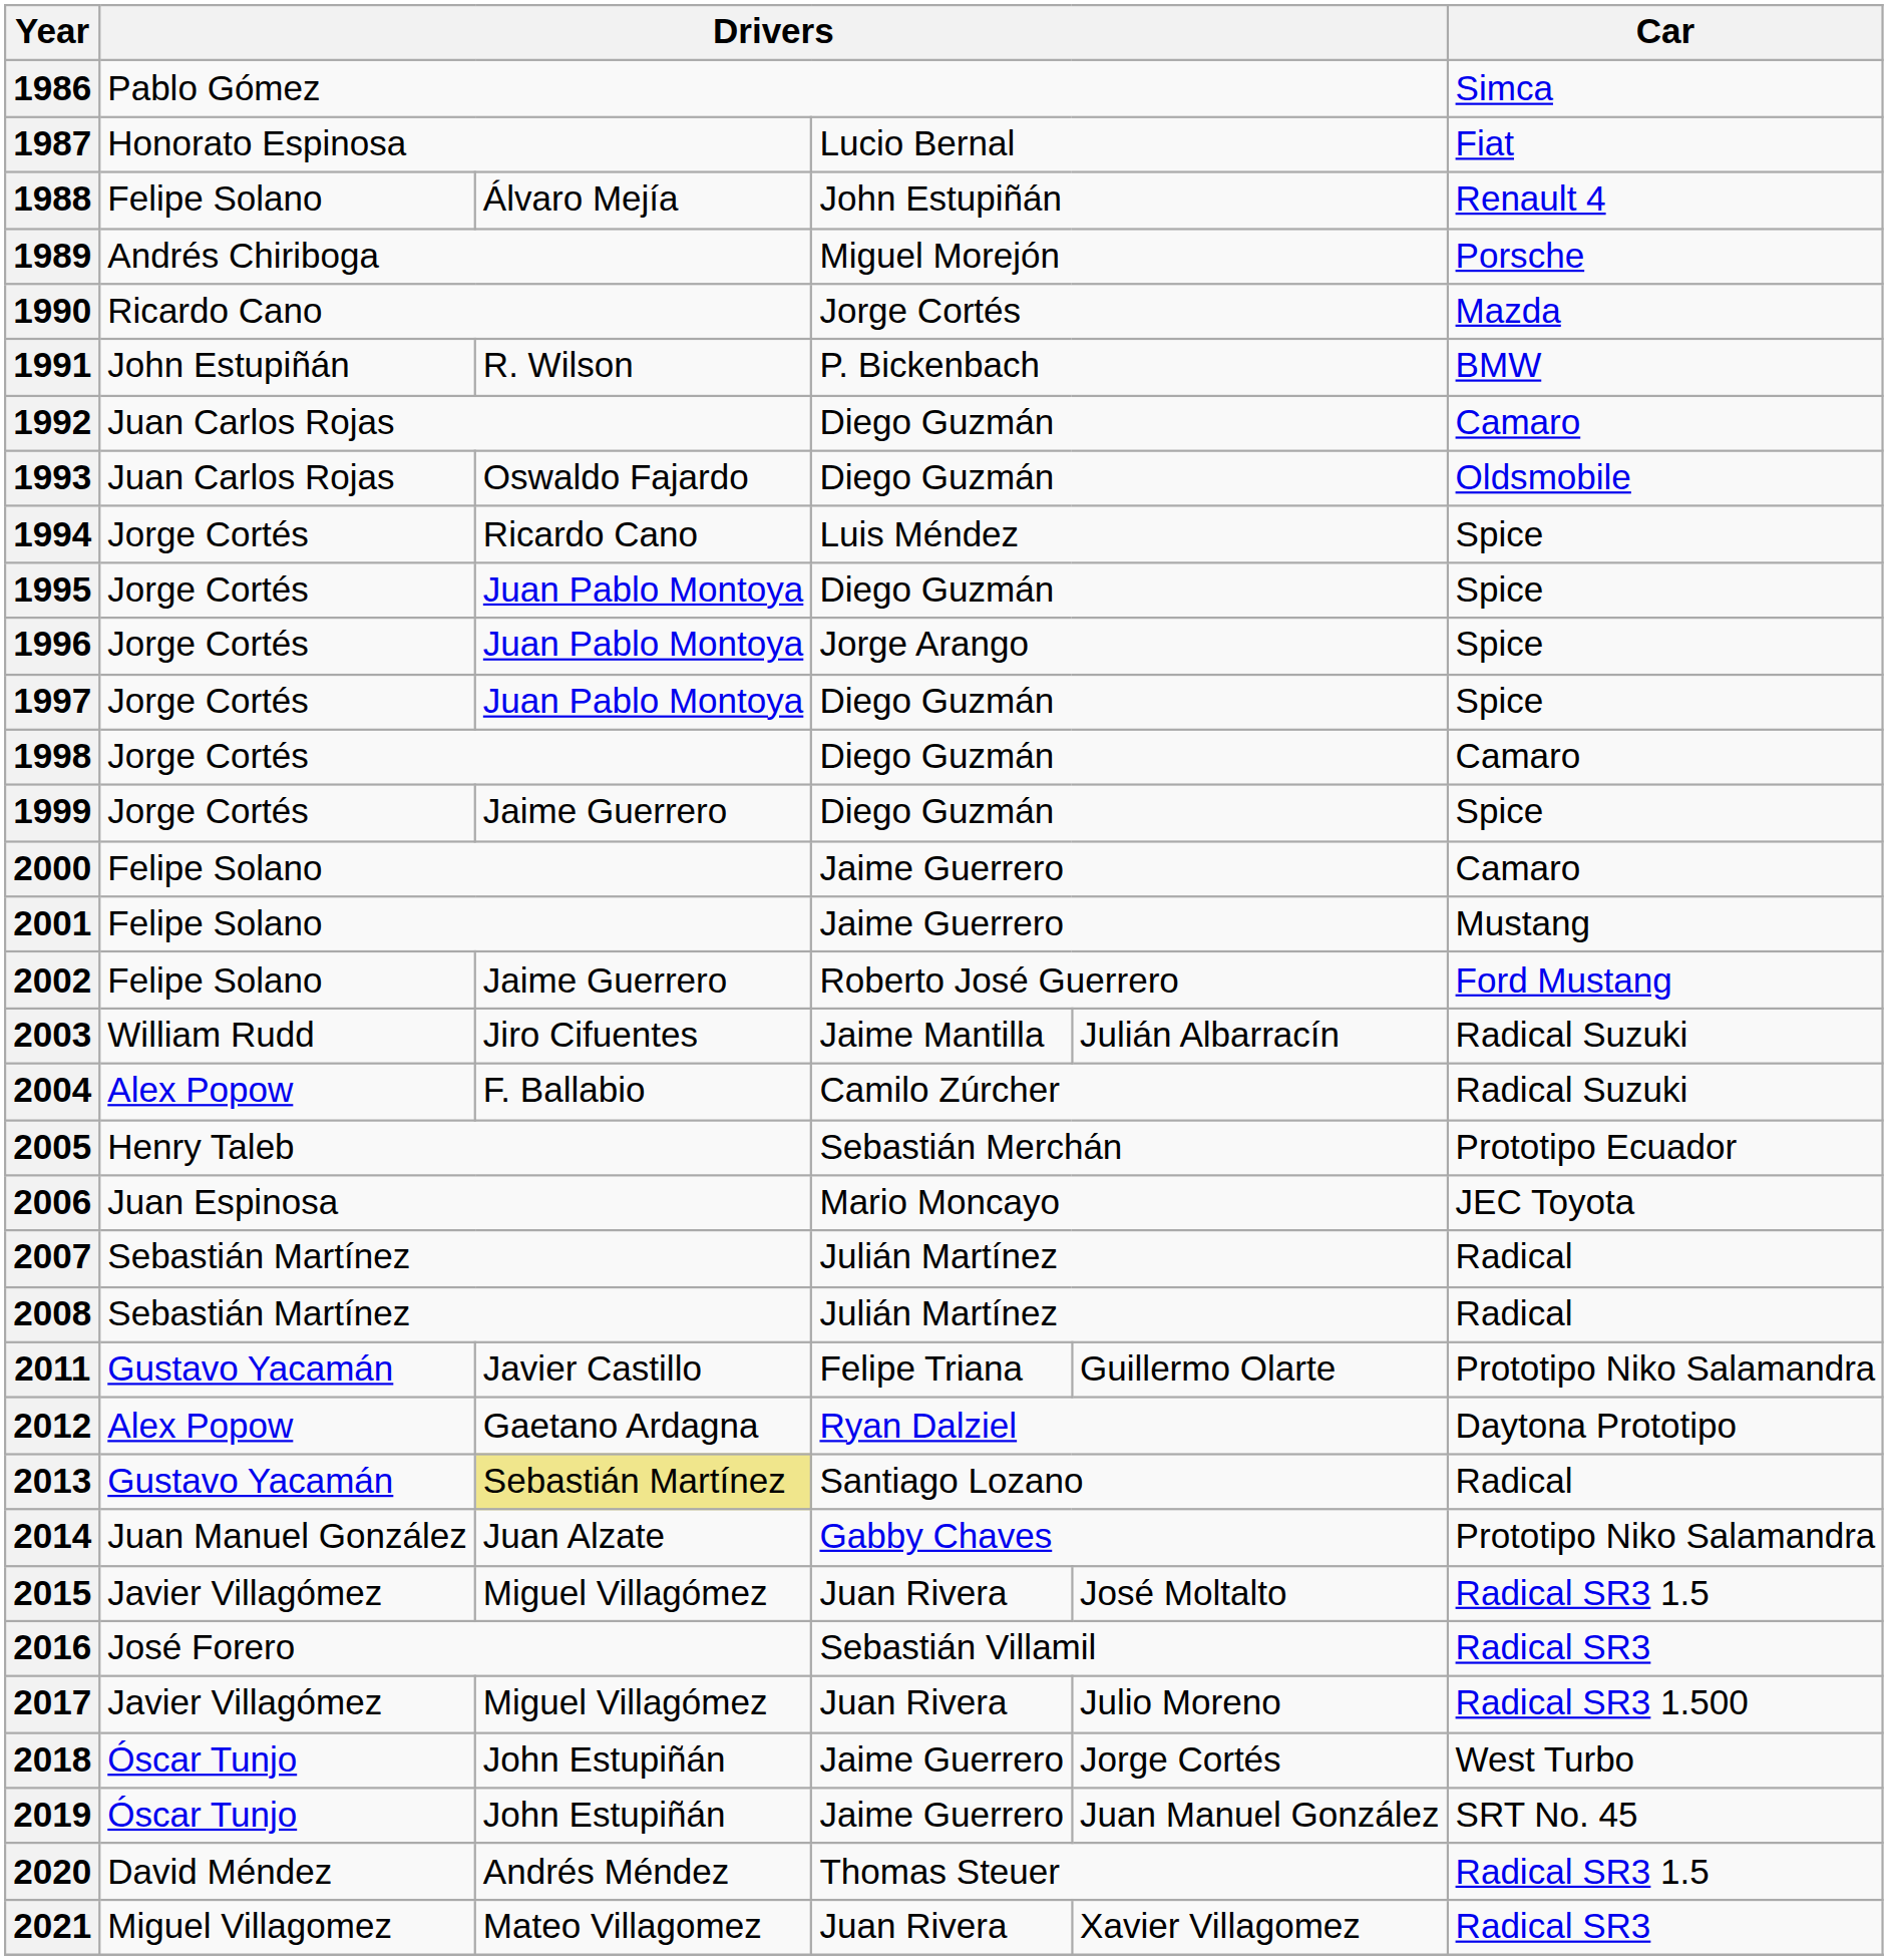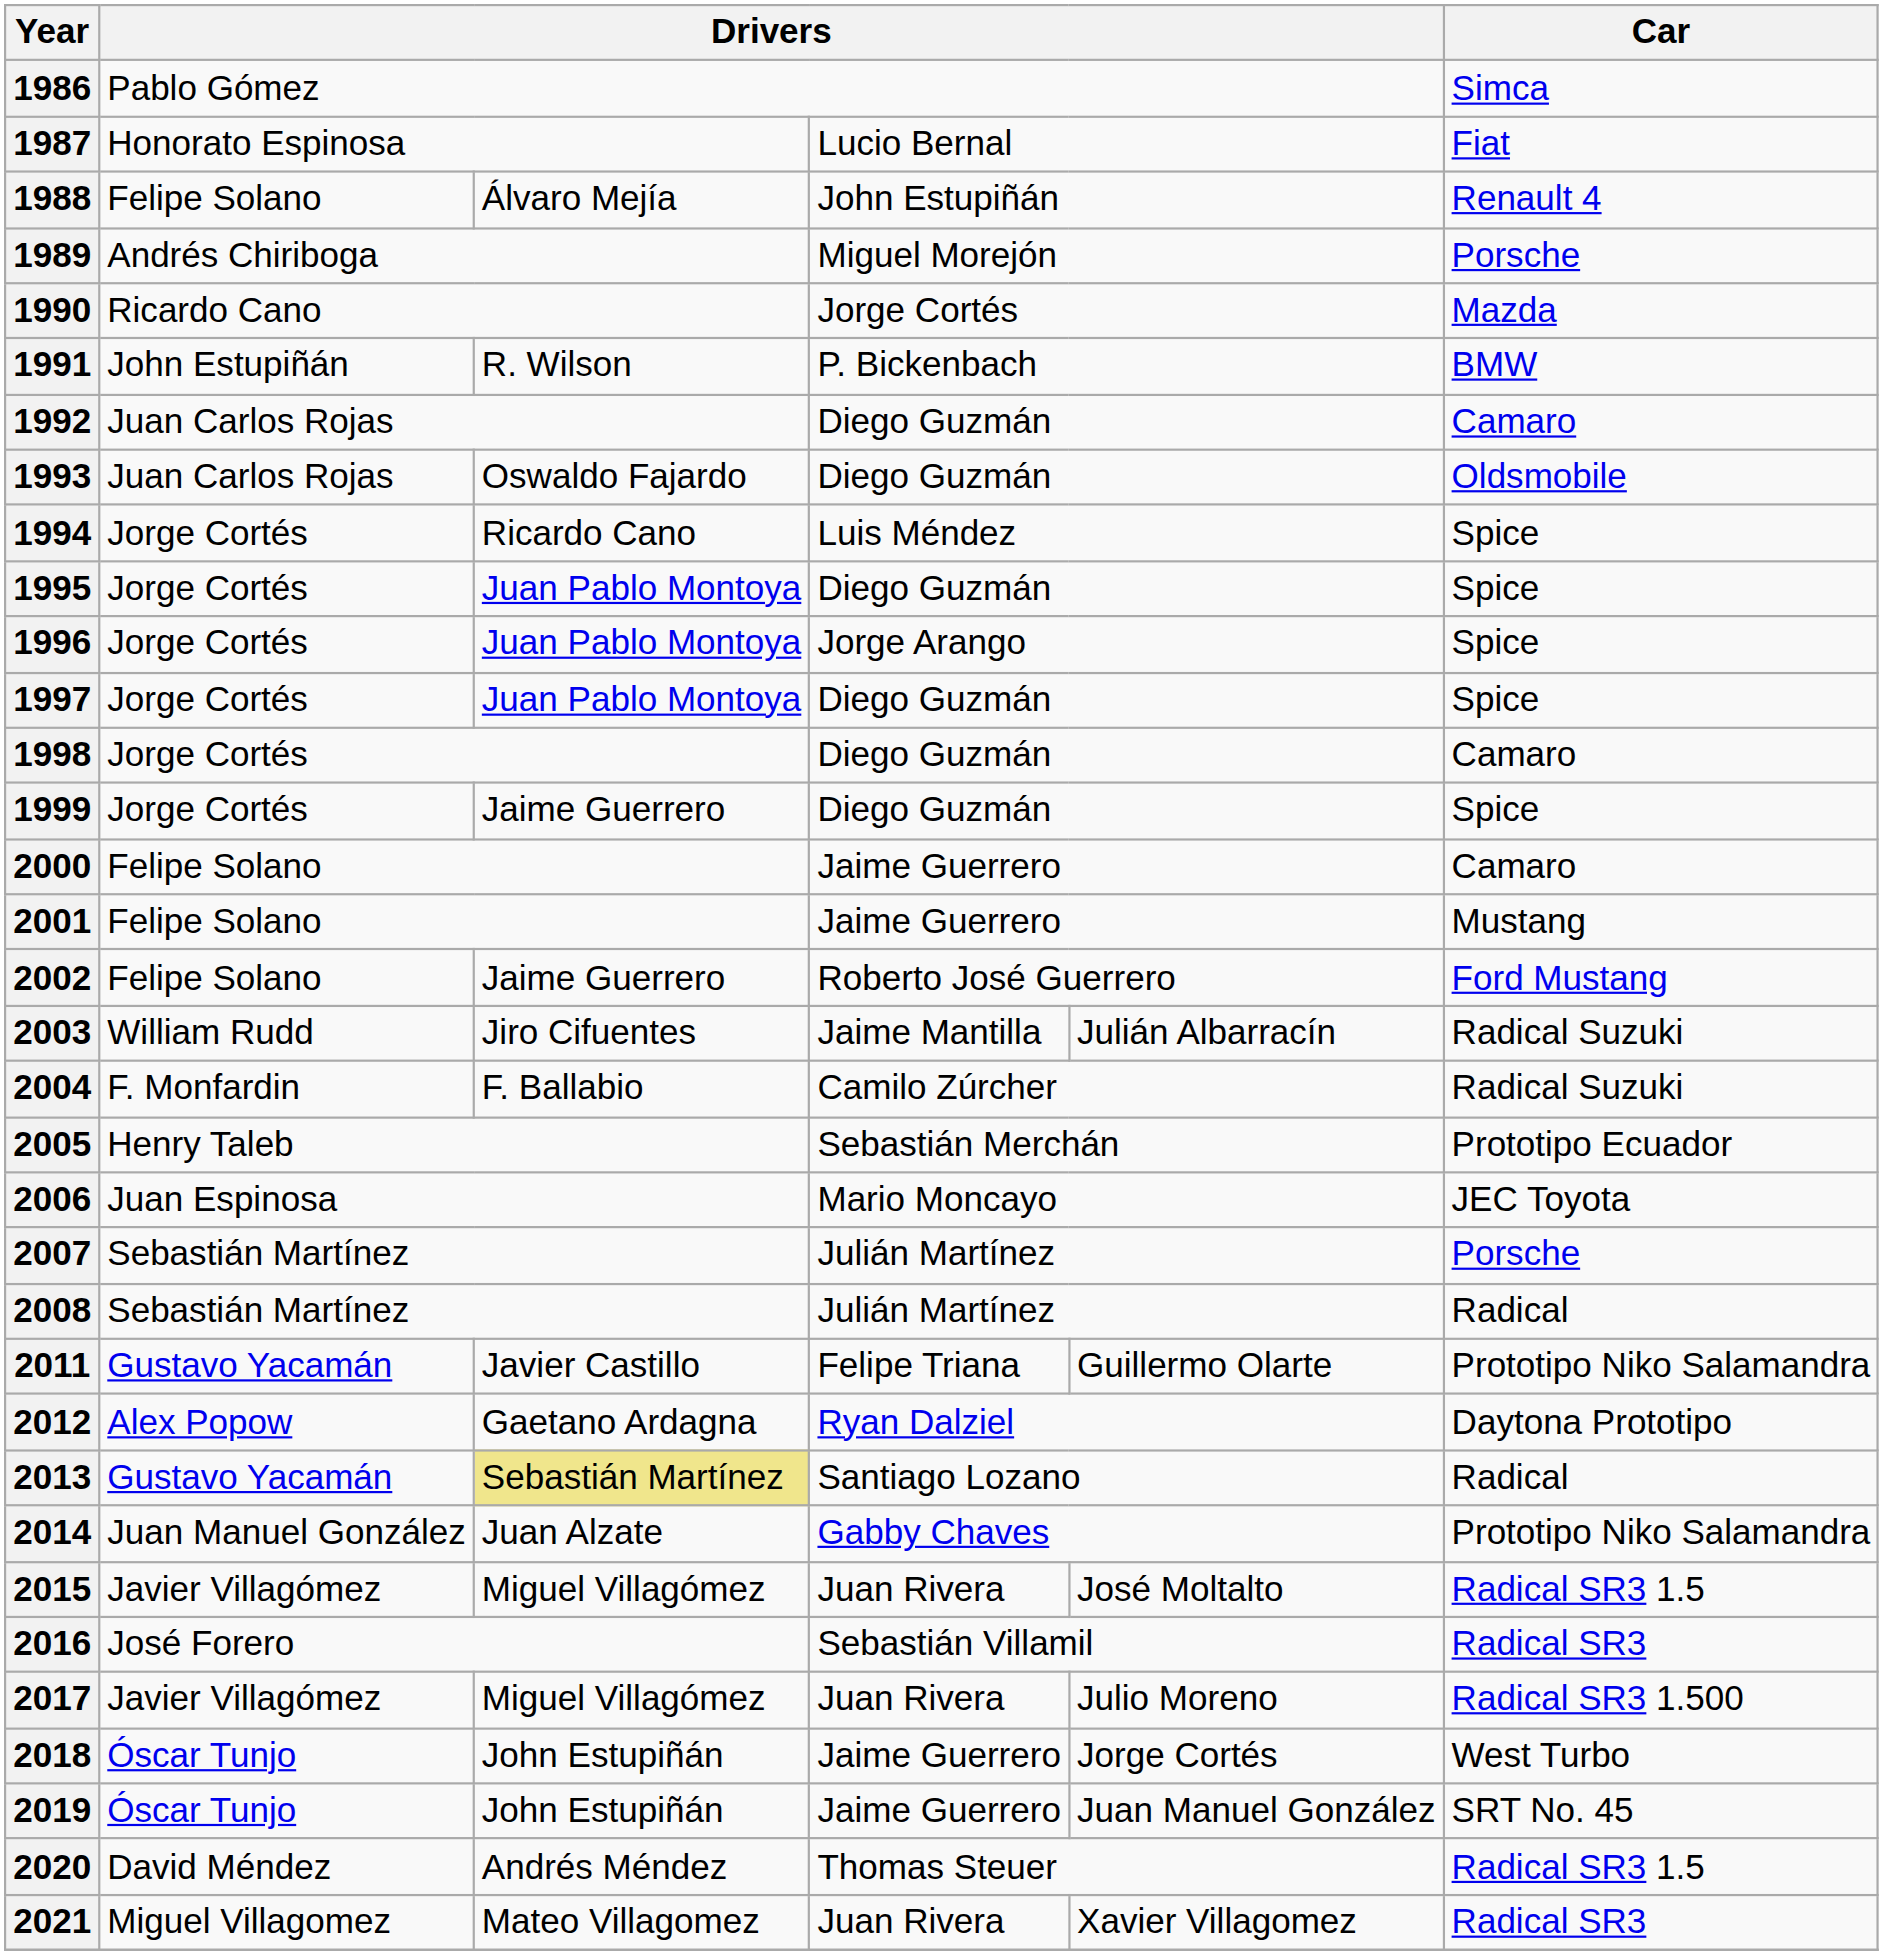 <table class="wikitable">
 <tr>
 <th>Year</th>
 <th colspan=4>Drivers</th>
 <th>Car</th>
 </tr>
 <tr>
 <th>1986</th>
 <td colspan=4> Pablo Gómez</td>
 <td><a href='#'>Simca</a></td>
 </tr>
 <tr>
 <th>1987</th>
 <td colspan=2> Honorato Espinosa</td>
 <td colspan=2> Lucio Bernal</td>
 <td><a href='#'>Fiat</a></td>
 </tr>
 <tr>
 <th>1988</th>
 <td> Felipe Solano</td>
 <td> Álvaro Mejía</td>
 <td colspan=2> John Estupiñán</td>
 <td><a href='#'>Renault 4</a></td>
 </tr>
 <tr>
 <th>1989</th>
 <td colspan=2> Andrés Chiriboga</td>
 <td colspan=2> Miguel Morejón</td>
 <td><a href='#'>Porsche</a></td>
 </tr>
 <tr>
 <th>1990</th>
 <td colspan=2> Ricardo Cano</td>
 <td colspan=2> Jorge Cortés</td>
 <td><a href='#'>Mazda</a></td>
 </tr>
 <tr>
 <th>1991</th>
 <td> John Estupiñán</td>
 <td> R. Wilson</td>
 <td colspan=2> P. Bickenbach</td>
 <td><a href='#'>BMW</a></td>
 </tr>
 <tr>
 <th>1992</th>
 <td colspan=2> Juan Carlos Rojas</td>
 <td colspan=2> Diego Guzmán</td>
 <td><a href='#'>Camaro</a></td>
 </tr>
 <tr>
 <th>1993</th>
 <td> Juan Carlos Rojas</td>
 <td> Oswaldo Fajardo</td>
 <td colspan=2> Diego Guzmán</td>
 <td><a href='#'>Oldsmobile</a></td>
 </tr>
 <tr>
 <th>1994</th>
 <td> Jorge Cortés</td>
 <td> Ricardo Cano</td>
 <td colspan=2> Luis Méndez</td>
 <td>Spice</td>
 </tr>
 <tr>
 <th>1995</th>
 <td> Jorge Cortés</td>
 <td> <a href='#'>Juan Pablo Montoya</a></td>
 <td colspan=2> Diego Guzmán</td>
 <td>Spice</td>
 </tr>
 <tr>
 <th>1996</th>
 <td> Jorge Cortés</td>
 <td> <a href='#'>Juan Pablo Montoya</a></td>
 <td colspan=2> Jorge Arango</td>
 <td>Spice</td>
 </tr>
 <tr>
 <th>1997</th>
 <td> Jorge Cortés</td>
 <td> <a href='#'>Juan Pablo Montoya</a></td>
 <td colspan=2> Diego Guzmán</td>
 <td>Spice</td>
 </tr>
 <tr>
 <th>1998</th>
 <td colspan=2> Jorge Cortés</td>
 <td colspan=2> Diego Guzmán</td>
 <td>Camaro</td>
 </tr>
 <tr>
 <th>1999</th>
 <td> Jorge Cortés</td>
 <td> Jaime Guerrero</td>
 <td colspan=2> Diego Guzmán</td>
 <td>Spice</td>
 </tr>
 <tr>
 <th>2000</th>
 <td colspan=2> Felipe Solano</td>
 <td colspan=2> Jaime Guerrero</td>
 <td>Camaro</td>
 </tr>
 <tr>
 <th>2001</th>
 <td colspan=2> Felipe Solano</td>
 <td colspan=2> Jaime Guerrero</td>
 <td>Mustang</td>
 </tr>
 <tr>
 <th>2002</th>
 <td> Felipe Solano</td>
 <td> Jaime Guerrero</td>
 <td colspan=2> Roberto José Guerrero</td>
 <td><a href='#'>Ford Mustang</a></td>
 </tr>
 <tr>
 <th>2003</th>
 <td> William Rudd</td>
 <td> Jiro Cifuentes</td>
 <td> Jaime Mantilla</td>
 <td> Julián Albarracín</td>
 <td>Radical Suzuki</td>
 </tr>
 <tr>
 <th>2004</th>
-<td> <a href='#'>Alex Popow</a></td>
+<td> F. Monfardin</td>
 <td> F. Ballabio</td>
 <td colspan=2> Camilo Zúrcher</td>
 <td>Radical Suzuki</td>
 </tr>
 <tr>
 <th>2005</th>
 <td colspan=2> Henry Taleb</td>
 <td colspan=2> Sebastián Merchán</td>
 <td>Prototipo Ecuador</td>
 </tr>
 <tr>
 <th>2006</th>
 <td colspan=2> Juan Espinosa</td>
 <td colspan=2> Mario Moncayo</td>
 <td>JEC Toyota</td>
 </tr>
 <tr>
 <th>2007</th>
 <td colspan=2> Sebastián Martínez</td>
 <td colspan=2> Julián Martínez</td>
-<td>Radical</td>
+<td><a href='#'>Porsche</a></td>
 </tr>
 <tr>
 <th>2008</th>
 <td colspan=2> Sebastián Martínez</td>
 <td colspan=2> Julián Martínez</td>
 <td>Radical</td>
 </tr>
 <tr>
 <th>2011</th>
 <td> <a href='#'>Gustavo Yacamán</a></td>
 <td> Javier Castillo</td>
 <td> Felipe Triana</td>
 <td> Guillermo Olarte</td>
 <td>Prototipo Niko Salamandra</td>
 </tr>
 <tr>
 <th>2012</th>
 <td> <a href='#'>Alex Popow</a></td>
 <td> Gaetano Ardagna</td>
 <td colspan=2> <a href='#'>Ryan Dalziel</a></td>
 <td>Daytona Prototipo</td>
 </tr>
 <tr>
 <th>2013</th>
 <td> <a href='#'>Gustavo Yacamán</a></td>
 <td style="background: khaki;"> Sebastián Martínez</td>
 <td colspan=2> Santiago Lozano</td>
 <td>Radical</td>
 </tr>
 <tr>
 <th>2014</th>
 <td> Juan Manuel González</td>
 <td> Juan Alzate</td>
 <td colspan=2> <a href='#'>Gabby Chaves</a></td>
 <td>Prototipo Niko Salamandra</td>
 </tr>
 <tr>
 <th>2015</th>
 <td> Javier Villagómez</td>
 <td> Miguel Villagómez</td>
 <td> Juan Rivera</td>
 <td> José Moltalto</td>
 <td><a href='#'>Radical SR3</a> 1.5</td>
 </tr>
 <tr>
 <th>2016</th>
 <td colspan=2> José Forero</td>
 <td colspan=2> Sebastián Villamil</td>
 <td><a href='#'>Radical SR3</a></td>
 </tr>
 <tr>
 <th>2017</th>
 <td> Javier Villagómez</td>
 <td> Miguel Villagómez</td>
 <td> Juan Rivera</td>
 <td> Julio Moreno</td>
 <td><a href='#'>Radical SR3</a> 1.500</td>
 </tr>
 <tr>
 <th>2018</th>
 <td> <a href='#'>Óscar Tunjo</a></td>
 <td> John Estupiñán</td>
 <td> Jaime Guerrero</td>
 <td> Jorge Cortés</td>
 <td>West Turbo</td>
 </tr>
 <tr>
 <th>2019</th>
 <td> <a href='#'>Óscar Tunjo</a></td>
 <td> John Estupiñán</td>
 <td> Jaime Guerrero</td>
 <td> Juan Manuel González</td>
 <td>SRT No. 45</td>
 </tr>
 <tr>
 <th>2020</th>
 <td> David Méndez</td>
 <td> Andrés Méndez</td>
 <td colspan=2> Thomas Steuer</td>
 <td><a href='#'>Radical SR3</a> 1.5</td>
 </tr>
 <tr>
 <th>2021</th>
 <td> Miguel Villagomez</td>
 <td> Mateo Villagomez</td>
 <td> Juan Rivera</td>
 <td> Xavier Villagomez</td>
 <td><a href='#'>Radical SR3</a></td>
 </tr>
 <tr>
 </tr>
 </table>
